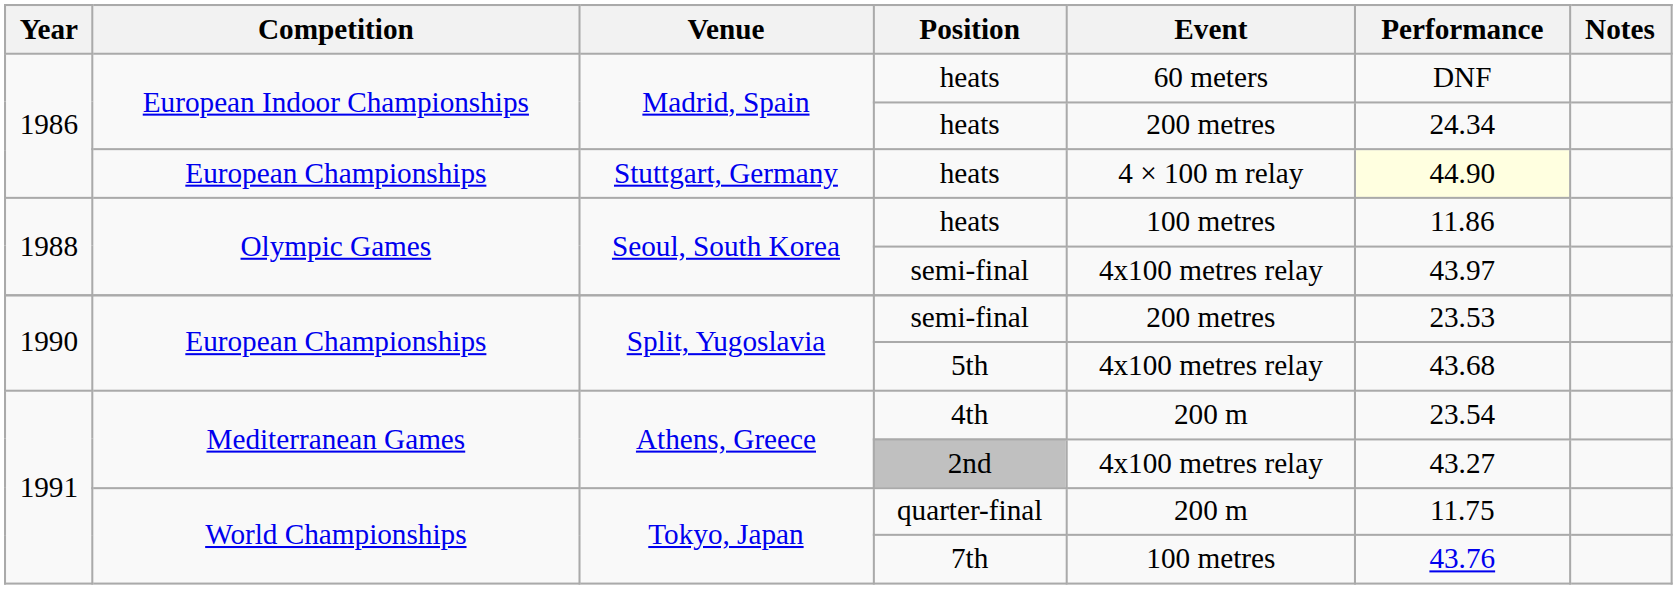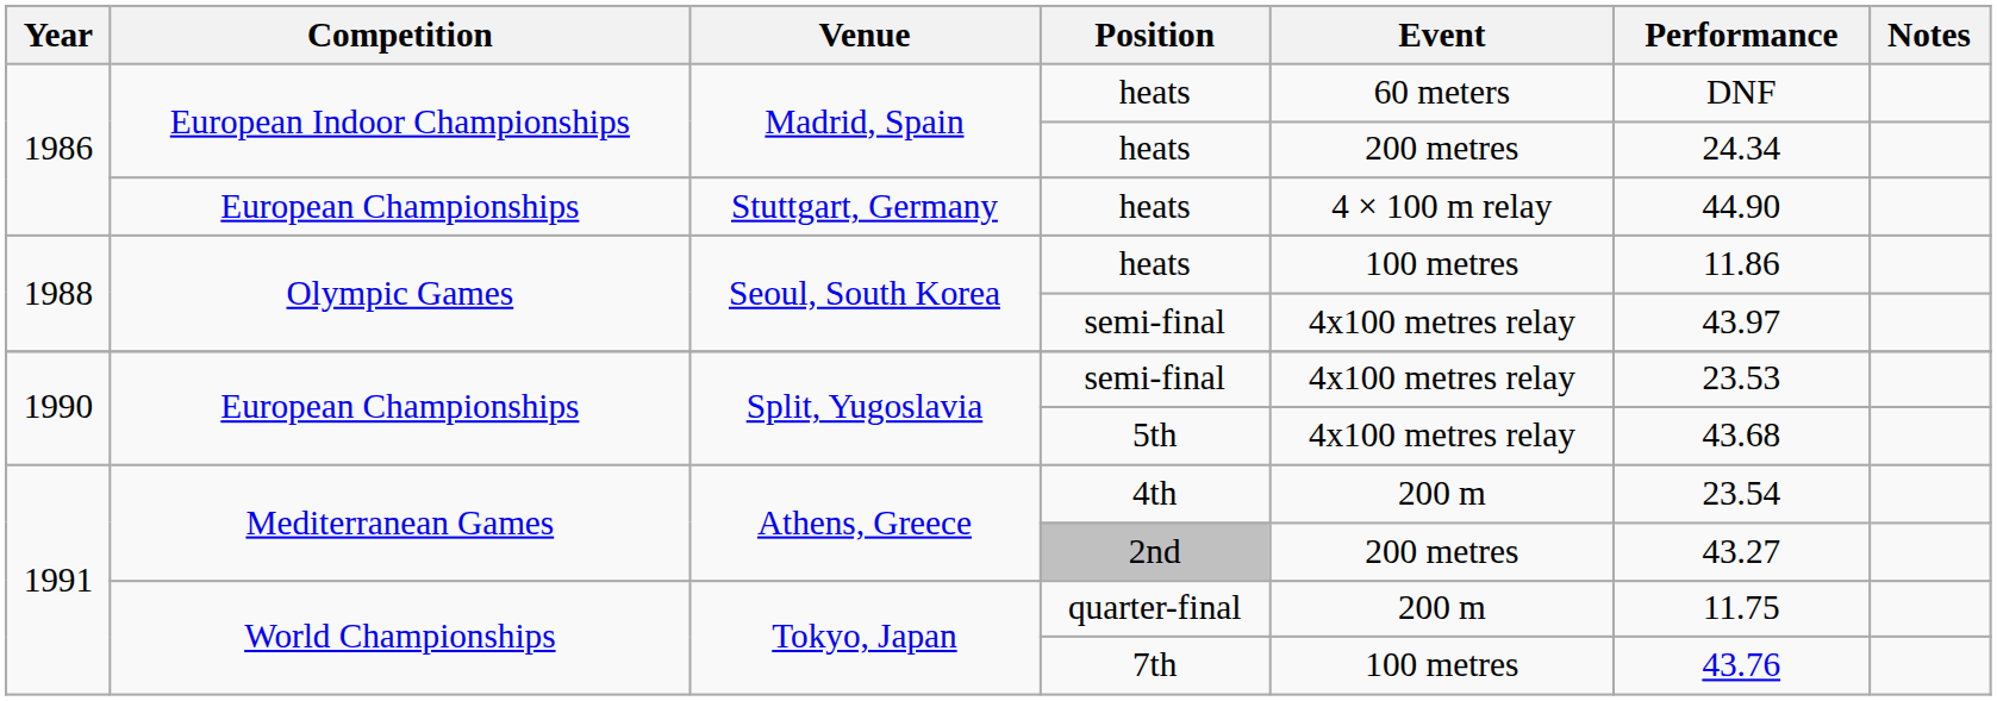 <table class="wikitable" width=65% style="font-size:90%; text-align:center;">
 <tr>
 <th>Year</th>
 <th>Competition</th>
 <th>Venue</th>
 <th>Position</th>
 <th>Event</th>
 <th>Performance</th>
 <th>Notes</th>
 </tr>
 <tr>
 <td rowspan=3>1986</td>
 <td rowspan=2><a href='#'>European Indoor Championships</a></td>
 <td rowspan=2><a href='#'>Madrid, Spain</a></td>
 <td>heats</td>
 <td>60 meters</td>
 <td>DNF</td>
 <td></td>
 </tr>
 <tr>
 <td>heats</td>
 <td>200 metres</td>
 <td>24.34</td>
 <td></td>
 </tr>
 <tr>
 <td><a href='#'>European Championships</a></td>
 <td><a href='#'>Stuttgart, Germany</a></td>
 <td>heats</td>
 <td>4 × 100 m relay</td>
-<td style="background: lightyellow;">44.90</td>
+<td>44.90</td>
 <td></td>
 </tr>
 <tr>
 <td rowspan=2>1988</td>
 <td rowspan=2><a href='#'>Olympic Games</a></td>
 <td rowspan=2><a href='#'>Seoul, South Korea</a></td>
 <td>heats</td>
 <td>100 metres</td>
 <td>11.86</td>
 <td></td>
 </tr>
 <tr>
 <td>semi-final</td>
 <td>4x100 metres relay</td>
 <td>43.97</td>
 <td></td>
 </tr>
 <tr>
 </tr>
 <tr>
 <td rowspan=2>1990</td>
 <td rowspan=2><a href='#'>European Championships</a></td>
 <td rowspan=2><a href='#'>Split, Yugoslavia</a></td>
 <td>semi-final</td>
-<td>200 metres</td>
+<td>4x100 metres relay</td>
 <td>23.53</td>
 <td></td>
 </tr>
 <tr>
 <td>5th</td>
 <td>4x100 metres relay</td>
 <td>43.68</td>
 <td></td>
 </tr>
 <tr>
 <td rowspan=4>1991</td>
 <td rowspan=2><a href='#'>Mediterranean Games</a></td>
 <td rowspan=2><a href='#'>Athens, Greece</a></td>
 <td>4th</td>
 <td>200 m</td>
 <td>23.54</td>
 <td></td>
 </tr>
 <tr>
 <td bgcolor="silver">2nd</td>
-<td>4x100 metres relay</td>
+<td>200 metres</td>
 <td>43.27</td>
 <td></td>
 </tr>
 <tr>
 <td rowspan=2><a href='#'>World Championships</a></td>
 <td rowspan=2><a href='#'>Tokyo, Japan</a></td>
 <td>quarter-final</td>
 <td>200 m</td>
 <td>11.75</td>
 <td></td>
 </tr>
 <tr>
 <td>7th</td>
 <td>100 metres</td>
 <td><a href='#'>43.76</a></td>
 <td></td>
 </tr>
 </table>
